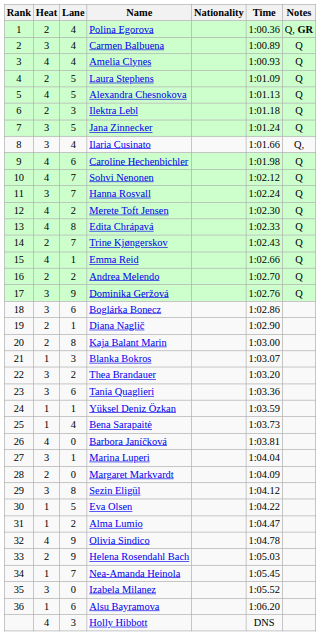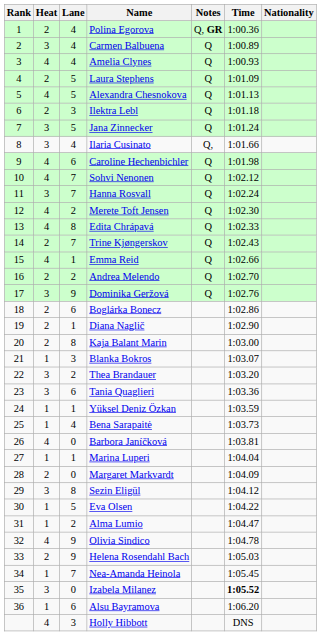 <table class="wikitable sortable" style="text-align:center">
 <tr>
 <th>Rank</th>
 <th>Heat</th>
 <th>Lane</th>
 <th>Name</th>
+<th>Notes</th>
+<th>Time</th>
 <th>Nationality</th>
-<th>Time</th>
-<th>Notes</th>
 </tr>
 <tr bgcolor=ccffcc>
 <td>1</td>
 <td>2</td>
 <td>4</td>
 <td align=left><a href='#'>Polina Egorova</a></td>
+<td>Q, <strong>GR</strong></td>
+<td>1:00.36</td>
 <td align=left></td>
-<td>1:00.36</td>
-<td>Q, <strong>GR</strong></td>
 </tr>
 <tr bgcolor=ccffcc>
 <td>2</td>
 <td>3</td>
 <td>4</td>
 <td align=left><a href='#'>Carmen Balbuena</a></td>
+<td>Q</td>
+<td>1:00.89</td>
 <td align=left></td>
-<td>1:00.89</td>
-<td>Q</td>
 </tr>
 <tr bgcolor=ccffcc>
 <td>3</td>
 <td>4</td>
 <td>4</td>
 <td align=left><a href='#'>Amelia Clynes</a></td>
+<td>Q</td>
+<td>1:00.93</td>
 <td align=left></td>
-<td>1:00.93</td>
-<td>Q</td>
 </tr>
 <tr bgcolor=ccffcc>
 <td>4</td>
 <td>2</td>
 <td>5</td>
 <td align=left><a href='#'>Laura Stephens</a></td>
+<td>Q</td>
+<td>1:01.09</td>
 <td align=left></td>
-<td>1:01.09</td>
-<td>Q</td>
 </tr>
 <tr bgcolor=ccffcc>
 <td>5</td>
 <td>4</td>
 <td>5</td>
 <td align=left><a href='#'>Alexandra Chesnokova</a></td>
+<td>Q</td>
+<td>1:01.13</td>
 <td align=left></td>
-<td>1:01.13</td>
-<td>Q</td>
 </tr>
 <tr bgcolor=ccffcc>
 <td>6</td>
 <td>2</td>
 <td>3</td>
 <td align=left><a href='#'>Ilektra Lebl</a></td>
+<td>Q</td>
+<td>1:01.18</td>
 <td align=left></td>
-<td>1:01.18</td>
-<td>Q</td>
 </tr>
 <tr bgcolor=ccffcc>
 <td>7</td>
 <td>3</td>
 <td>5</td>
 <td align=left><a href='#'>Jana Zinnecker</a></td>
+<td>Q</td>
+<td>1:01.24</td>
 <td align=left></td>
-<td>1:01.24</td>
-<td>Q</td>
 </tr>
 <tr>
 <td>8</td>
 <td>3</td>
 <td>4</td>
 <td align=left><a href='#'>Ilaria Cusinato</a></td>
+<td>Q, </td>
+<td>1:01.66</td>
 <td align=left></td>
-<td>1:01.66</td>
-<td>Q, </td>
 </tr>
 <tr bgcolor=ccffcc>
 <td>9</td>
 <td>4</td>
 <td>6</td>
 <td align=left><a href='#'>Caroline Hechenbichler</a></td>
+<td>Q</td>
+<td>1:01.98</td>
 <td align=left></td>
-<td>1:01.98</td>
-<td>Q</td>
 </tr>
 <tr bgcolor=ccffcc>
 <td>10</td>
 <td>4</td>
 <td>7</td>
 <td align=left><a href='#'>Sohvi Nenonen</a></td>
+<td>Q</td>
+<td>1:02.12</td>
 <td align=left></td>
-<td>1:02.12</td>
-<td>Q</td>
 </tr>
 <tr bgcolor=ccffcc>
 <td>11</td>
 <td>3</td>
 <td>7</td>
 <td align=left><a href='#'>Hanna Rosvall</a></td>
+<td>Q</td>
+<td>1:02.24</td>
 <td align=left></td>
-<td>1:02.24</td>
-<td>Q</td>
 </tr>
 <tr bgcolor=ccffcc>
 <td>12</td>
 <td>4</td>
 <td>2</td>
 <td align=left><a href='#'>Merete Toft Jensen</a></td>
+<td>Q</td>
+<td>1:02.30</td>
 <td align=left></td>
-<td>1:02.30</td>
-<td>Q</td>
 </tr>
 <tr bgcolor=ccffcc>
 <td>13</td>
 <td>4</td>
 <td>8</td>
 <td align=left><a href='#'>Edita Chrápavá</a></td>
+<td>Q</td>
+<td>1:02.33</td>
 <td align=left></td>
-<td>1:02.33</td>
-<td>Q</td>
 </tr>
 <tr bgcolor=ccffcc>
 <td>14</td>
 <td>2</td>
 <td>7</td>
 <td align=left><a href='#'>Trine Kjøngerskov</a></td>
+<td>Q</td>
+<td>1:02.43</td>
 <td align=left></td>
-<td>1:02.43</td>
-<td>Q</td>
 </tr>
 <tr bgcolor=ccffcc>
 <td>15</td>
 <td>4</td>
 <td>1</td>
 <td align=left><a href='#'>Emma Reid</a></td>
+<td>Q</td>
+<td>1:02.66</td>
 <td align=left></td>
-<td>1:02.66</td>
-<td>Q</td>
 </tr>
 <tr bgcolor=ccffcc>
 <td>16</td>
 <td>2</td>
 <td>2</td>
 <td align=left><a href='#'>Andrea Melendo</a></td>
+<td>Q</td>
+<td>1:02.70</td>
 <td align=left></td>
-<td>1:02.70</td>
-<td>Q</td>
 </tr>
 <tr bgcolor=ccffcc>
 <td>17</td>
 <td>3</td>
 <td>9</td>
 <td align=left><a href='#'>Dominika Geržová</a></td>
+<td>Q</td>
+<td>1:02.76</td>
 <td align=left></td>
-<td>1:02.76</td>
-<td>Q</td>
 </tr>
 <tr>
 <td>18</td>
-<td>3</td>
+<td>2</td>
 <td>6</td>
 <td align=left><a href='#'>Boglárka Bonecz</a></td>
+<td></td>
+<td>1:02.86</td>
 <td align=left></td>
-<td>1:02.86</td>
-<td></td>
 </tr>
 <tr>
 <td>19</td>
 <td>2</td>
 <td>1</td>
 <td align=left><a href='#'>Diana Naglič</a></td>
+<td></td>
+<td>1:02.90</td>
 <td align=left></td>
-<td>1:02.90</td>
-<td></td>
 </tr>
 <tr>
 <td>20</td>
 <td>2</td>
 <td>8</td>
 <td align=left><a href='#'>Kaja Balant Marin</a></td>
+<td></td>
+<td>1:03.00</td>
 <td align=left></td>
-<td>1:03.00</td>
-<td></td>
 </tr>
 <tr>
 <td>21</td>
 <td>1</td>
 <td>3</td>
 <td align=left><a href='#'>Blanka Bokros</a></td>
+<td></td>
+<td>1:03.07</td>
 <td align=left></td>
-<td>1:03.07</td>
-<td></td>
 </tr>
 <tr>
 <td>22</td>
 <td>3</td>
 <td>2</td>
 <td align=left><a href='#'>Thea Brandauer</a></td>
+<td></td>
+<td>1:03.20</td>
 <td align=left></td>
-<td>1:03.20</td>
-<td></td>
 </tr>
 <tr>
 <td>23</td>
 <td>3</td>
 <td>6</td>
 <td align=left><a href='#'>Tania Quaglieri</a></td>
+<td></td>
+<td>1:03.36</td>
 <td align=left></td>
-<td>1:03.36</td>
-<td></td>
 </tr>
 <tr>
 <td>24</td>
 <td>1</td>
 <td>1</td>
 <td align=left><a href='#'>Yüksel Deniz Özkan</a></td>
+<td></td>
+<td>1:03.59</td>
 <td align=left></td>
-<td>1:03.59</td>
-<td></td>
 </tr>
 <tr>
 <td>25</td>
 <td>1</td>
 <td>4</td>
 <td align=left><a href='#'>Bena Sarapaitė</a></td>
+<td></td>
+<td>1:03.73</td>
 <td align=left></td>
-<td>1:03.73</td>
-<td></td>
 </tr>
 <tr>
 <td>26</td>
 <td>4</td>
 <td>0</td>
 <td align=left><a href='#'>Barbora Janíčková</a></td>
+<td></td>
+<td>1:03.81</td>
 <td align=left></td>
-<td>1:03.81</td>
-<td></td>
 </tr>
 <tr>
 <td>27</td>
-<td>3</td>
+<td>1</td>
 <td>1</td>
 <td align=left><a href='#'>Marina Luperi</a></td>
+<td></td>
+<td>1:04.04</td>
 <td align=left></td>
-<td>1:04.04</td>
-<td></td>
 </tr>
 <tr>
 <td>28</td>
 <td>2</td>
 <td>0</td>
 <td align=left><a href='#'>Margaret Markvardt</a></td>
+<td></td>
+<td>1:04.09</td>
 <td align=left></td>
-<td>1:04.09</td>
-<td></td>
 </tr>
 <tr>
 <td>29</td>
 <td>3</td>
 <td>8</td>
 <td align=left><a href='#'>Sezin Eligül</a></td>
+<td></td>
+<td>1:04.12</td>
 <td align=left></td>
-<td>1:04.12</td>
-<td></td>
 </tr>
 <tr>
 <td>30</td>
 <td>1</td>
 <td>5</td>
 <td align=left><a href='#'>Eva Olsen</a></td>
+<td></td>
+<td>1:04.22</td>
 <td align=left></td>
-<td>1:04.22</td>
-<td></td>
 </tr>
 <tr>
 <td>31</td>
 <td>1</td>
 <td>2</td>
 <td align=left><a href='#'>Alma Lumio</a></td>
+<td></td>
+<td>1:04.47</td>
 <td align=left></td>
-<td>1:04.47</td>
-<td></td>
 </tr>
 <tr>
 <td>32</td>
 <td>4</td>
 <td>9</td>
 <td align=left><a href='#'>Olivia Sindico</a></td>
+<td></td>
+<td>1:04.78</td>
 <td align=left></td>
-<td>1:04.78</td>
-<td></td>
 </tr>
 <tr>
 <td>33</td>
 <td>2</td>
 <td>9</td>
 <td align=left><a href='#'>Helena Rosendahl Bach</a></td>
+<td></td>
+<td>1:05.03</td>
 <td align=left></td>
-<td>1:05.03</td>
-<td></td>
 </tr>
 <tr>
 <td>34</td>
 <td>1</td>
 <td>7</td>
 <td align=left><a href='#'>Nea-Amanda Heinola</a></td>
+<td></td>
+<td>1:05.45</td>
 <td align=left></td>
-<td>1:05.45</td>
-<td></td>
 </tr>
 <tr>
 <td>35</td>
 <td>3</td>
 <td>0</td>
 <td align=left><a href='#'>Izabela Milanez</a></td>
+<td></td>
+<td><strong>1:05.52</strong></td>
 <td align=left></td>
-<td>1:05.52</td>
-<td></td>
 </tr>
 <tr>
 <td>36</td>
 <td>1</td>
 <td>6</td>
 <td align=left><a href='#'>Alsu Bayramova</a></td>
+<td></td>
+<td>1:06.20</td>
 <td align=left></td>
-<td>1:06.20</td>
-<td></td>
 </tr>
 <tr>
 <td></td>
 <td>4</td>
 <td>3</td>
 <td align=left><a href='#'>Holly Hibbott</a></td>
+<td></td>
+<td>DNS</td>
 <td align=left></td>
-<td>DNS</td>
-<td></td>
 </tr>
 </table>
